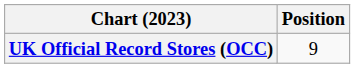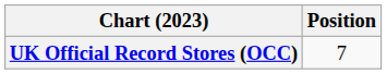 <table class="wikitable sortable plainrowheaders" style="text-align:center">
 <tr>
 <th scope="col">Chart (2023)</th>
 <th scope="col">Position</th>
 </tr>
 <tr>
 <th scope="row"><a href='#'>UK Official Record Stores</a> (<a href='#'>OCC</a>)</th>
-<td>9</td>
+<td>7</td>
 </tr>
 </table>
